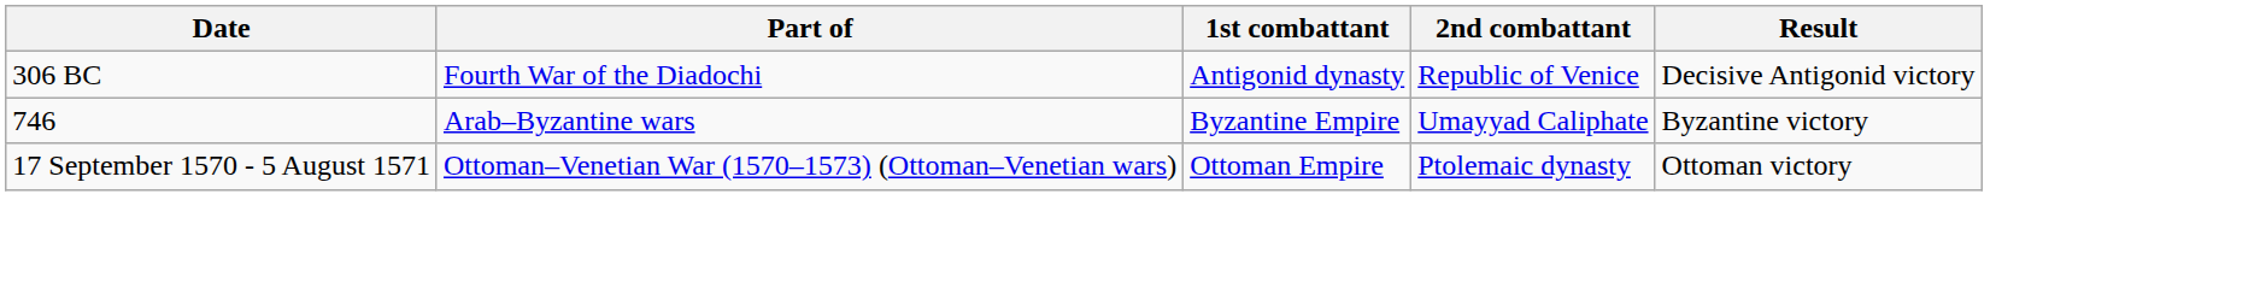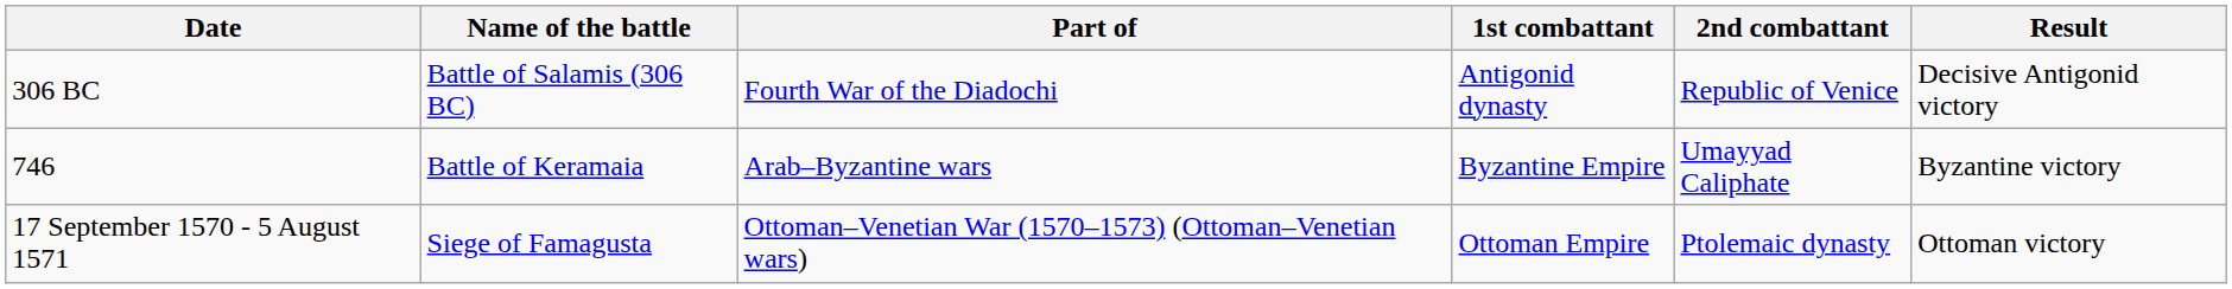 <table class="wikitable">
 <tr>
 <th>Date</th>
+<th>Name of the battle</th>
 <th>Part of</th>
 <th>1st combattant</th>
 <th>2nd combattant</th>
 <th>Result</th>
 </tr>
 <tr>
 <td>306 BC</td>
+<td><a href='#'>Battle of Salamis (306 BC)</a></td>
 <td><a href='#'>Fourth War of the Diadochi</a></td>
 <td><a href='#'>Antigonid dynasty</a></td>
 <td><a href='#'>Republic of Venice</a></td>
 <td>Decisive Antigonid victory</td>
 </tr>
 <tr>
 <td>746</td>
+<td><a href='#'>Battle of Keramaia</a></td>
 <td><a href='#'>Arab–Byzantine wars</a></td>
 <td><a href='#'>Byzantine Empire</a></td>
 <td><a href='#'>Umayyad Caliphate</a></td>
 <td>Byzantine victory</td>
 </tr>
 <tr>
 <td>17 September 1570 - 5 August 1571</td>
+<td><a href='#'>Siege of Famagusta</a></td>
 <td><a href='#'>Ottoman–Venetian War (1570–1573)</a> (<a href='#'>Ottoman–Venetian wars</a>)</td>
 <td><a href='#'>Ottoman Empire</a></td>
 <td><a href='#'>Ptolemaic dynasty</a></td>
 <td>Ottoman victory</td>
 </tr>
 </table>
